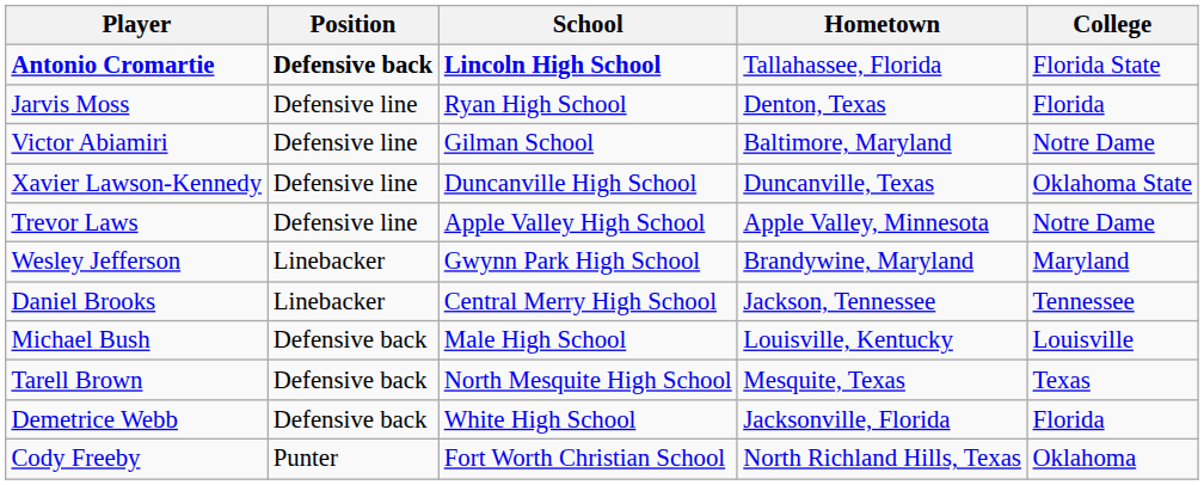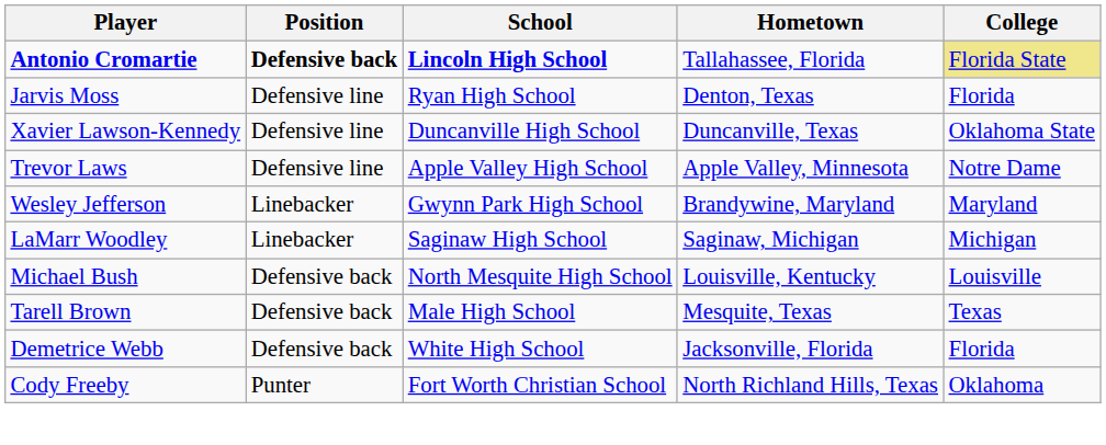 <table class="wikitable">
 <tr>
 <th>Player</th>
 <th>Position</th>
 <th>School</th>
 <th>Hometown</th>
 <th>College</th>
 </tr>
 <tr>
 <td><strong><a href='#'>Antonio Cromartie</a></strong></td>
 <td><strong>Defensive back</strong></td>
 <td><strong><a href='#'>Lincoln High School</a></strong></td>
 <td><a href='#'>Tallahassee, Florida</a></td>
-<td><a href='#'>Florida State</a></td>
+<td style="background: khaki;"><a href='#'>Florida State</a></td>
 </tr>
 <tr>
 <td><a href='#'>Jarvis Moss</a></td>
 <td>Defensive line</td>
 <td><a href='#'>Ryan High School</a></td>
 <td><a href='#'>Denton, Texas</a></td>
 <td><a href='#'>Florida</a></td>
-</tr>
-<tr>
-<td><a href='#'>Victor Abiamiri</a></td>
-<td>Defensive line</td>
-<td><a href='#'>Gilman School</a></td>
-<td><a href='#'>Baltimore, Maryland</a></td>
-<td><a href='#'>Notre Dame</a></td>
 </tr>
 <tr>
 <td><a href='#'>Xavier Lawson-Kennedy</a></td>
 <td>Defensive line</td>
 <td><a href='#'>Duncanville High School</a></td>
 <td><a href='#'>Duncanville, Texas</a></td>
 <td><a href='#'>Oklahoma State</a></td>
 </tr>
 <tr>
 <td><a href='#'>Trevor Laws</a></td>
 <td>Defensive line</td>
 <td><a href='#'>Apple Valley High School</a></td>
 <td><a href='#'>Apple Valley, Minnesota</a></td>
 <td><a href='#'>Notre Dame</a></td>
 </tr>
 <tr>
 <td><a href='#'>Wesley Jefferson</a></td>
 <td>Linebacker</td>
 <td><a href='#'>Gwynn Park High School</a></td>
 <td><a href='#'>Brandywine, Maryland</a></td>
 <td><a href='#'>Maryland</a></td>
 </tr>
 <tr>
-<td><a href='#'>Daniel Brooks</a></td>
+<td><a href='#'>LaMarr Woodley</a></td>
 <td>Linebacker</td>
-<td><a href='#'>Central Merry High School</a></td>
-<td><a href='#'>Jackson, Tennessee</a></td>
-<td><a href='#'>Tennessee</a></td>
+<td><a href='#'>Saginaw High School</a></td>
+<td><a href='#'>Saginaw, Michigan</a></td>
+<td><a href='#'>Michigan</a></td>
 </tr>
 <tr>
 <td><a href='#'>Michael Bush</a></td>
 <td>Defensive back</td>
-<td><a href='#'>Male High School</a></td>
+<td><a href='#'>North Mesquite High School</a></td>
 <td><a href='#'>Louisville, Kentucky</a></td>
 <td><a href='#'>Louisville</a></td>
 </tr>
 <tr>
 <td><a href='#'>Tarell Brown</a></td>
 <td>Defensive back</td>
-<td><a href='#'>North Mesquite High School</a></td>
+<td><a href='#'>Male High School</a></td>
 <td><a href='#'>Mesquite, Texas</a></td>
 <td><a href='#'>Texas</a></td>
 </tr>
 <tr>
 <td><a href='#'>Demetrice Webb</a></td>
 <td>Defensive back</td>
 <td><a href='#'>White High School</a></td>
 <td><a href='#'>Jacksonville, Florida</a></td>
 <td><a href='#'>Florida</a></td>
 </tr>
 <tr>
 <td><a href='#'>Cody Freeby</a></td>
 <td>Punter</td>
 <td><a href='#'>Fort Worth Christian School</a></td>
 <td><a href='#'>North Richland Hills, Texas</a></td>
 <td><a href='#'>Oklahoma</a></td>
 </tr>
 </table>
